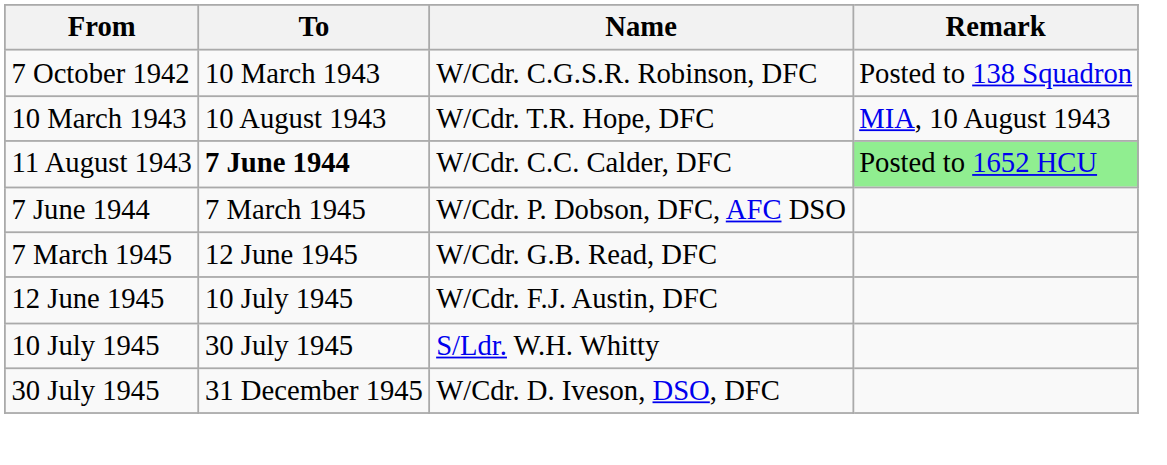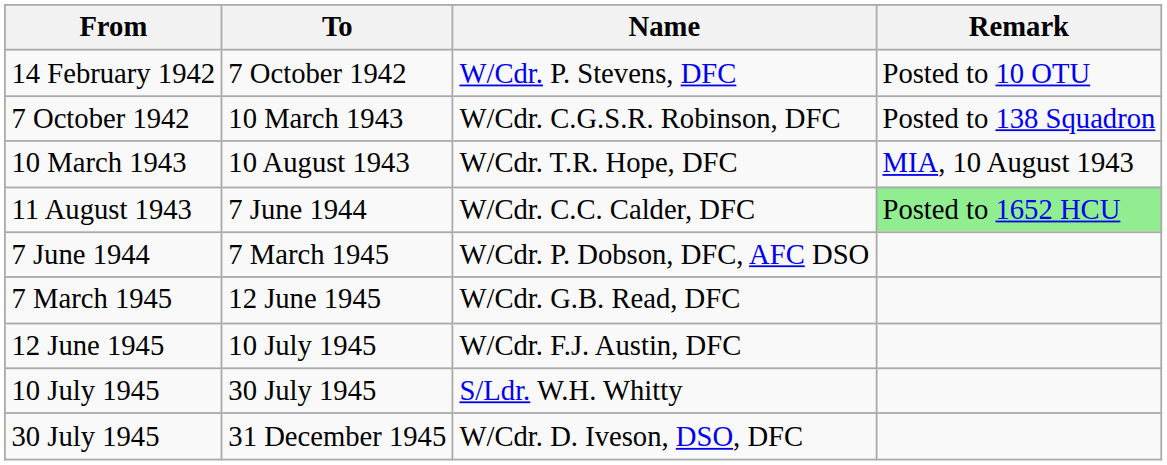 <table class="wikitable">
 <tr>
 <th>From</th>
 <th>To</th>
 <th>Name</th>
 <th>Remark</th>
+</tr>
+<tr>
+<td>14 February 1942</td>
+<td>7 October 1942</td>
+<td><a href='#'>W/Cdr.</a> P. Stevens, <a href='#'>DFC</a></td>
+<td>Posted to <a href='#'>10 OTU</a></td>
 </tr>
 <tr>
 <td>7 October 1942</td>
 <td>10 March 1943</td>
 <td>W/Cdr. C.G.S.R. Robinson, DFC</td>
 <td>Posted to <a href='#'>138 Squadron</a></td>
 </tr>
 <tr>
 <td>10 March 1943</td>
 <td>10 August 1943</td>
 <td>W/Cdr. T.R. Hope, DFC</td>
 <td><a href='#'>MIA</a>, 10 August 1943</td>
 </tr>
 <tr>
 <td>11 August 1943</td>
-<td><strong>7 June 1944</strong></td>
+<td>7 June 1944</td>
 <td>W/Cdr. C.C. Calder, DFC</td>
 <td style="background: lightgreen;">Posted to <a href='#'>1652 HCU</a></td>
 </tr>
 <tr>
 <td>7 June 1944</td>
 <td>7 March 1945</td>
 <td>W/Cdr. P. Dobson, DFC, <a href='#'>AFC</a> DSO</td>
 <td></td>
 </tr>
 <tr>
 <td>7 March 1945</td>
 <td>12 June 1945</td>
 <td>W/Cdr. G.B. Read, DFC</td>
 <td></td>
 </tr>
 <tr>
 <td>12 June 1945</td>
 <td>10 July 1945</td>
 <td>W/Cdr. F.J. Austin, DFC</td>
 <td></td>
 </tr>
 <tr>
 <td>10 July 1945</td>
 <td>30 July 1945</td>
 <td><a href='#'>S/Ldr.</a> W.H. Whitty</td>
 <td></td>
 </tr>
 <tr>
 <td>30 July 1945</td>
 <td>31 December 1945</td>
 <td>W/Cdr. D. Iveson, <a href='#'>DSO</a>, DFC</td>
 <td></td>
 </tr>
 </table>
